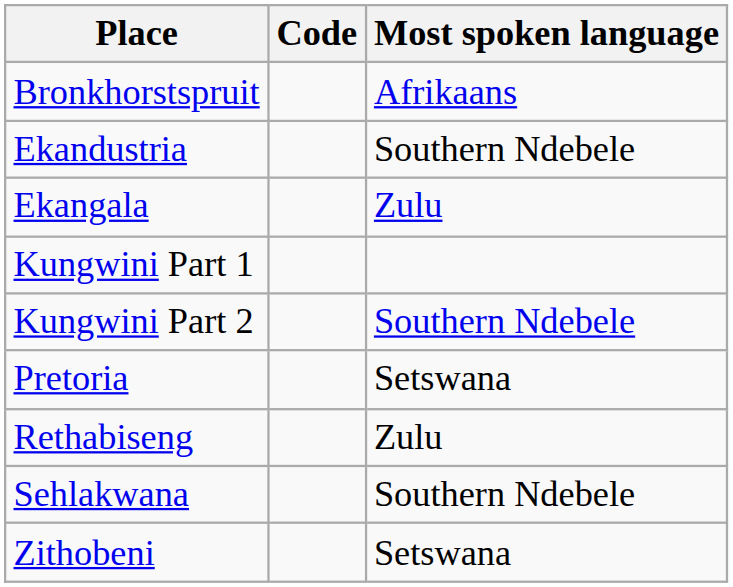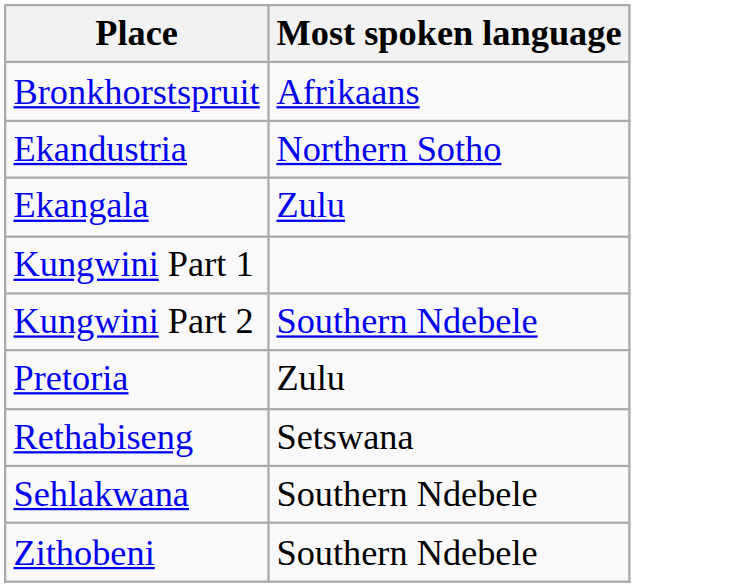 <table class="wikitable sortable" border="1">
 <tr>
 <th>Place</th>
-<th>Code</th>
 <th>Most spoken language</th>
 </tr>
 <tr>
 <td><a href='#'>Bronkhorstspruit</a></td>
-<td></td>
 <td><a href='#'>Afrikaans</a></td>
 </tr>
 <tr>
 <td><a href='#'>Ekandustria</a></td>
-<td></td>
-<td>Southern Ndebele</td>
+<td><a href='#'>Northern Sotho</a></td>
 </tr>
 <tr>
 <td><a href='#'>Ekangala</a></td>
-<td></td>
 <td><a href='#'>Zulu</a></td>
 </tr>
 <tr>
 <td><a href='#'>Kungwini</a> Part 1</td>
 <td></td>
-<td></td>
 </tr>
 <tr>
 <td><a href='#'>Kungwini</a> Part 2</td>
-<td></td>
 <td><a href='#'>Southern Ndebele</a></td>
 </tr>
 <tr>
 <td><a href='#'>Pretoria</a></td>
-<td></td>
+<td>Zulu</td>
+</tr>
+<tr>
+<td><a href='#'>Rethabiseng</a></td>
 <td>Setswana</td>
 </tr>
 <tr>
-<td><a href='#'>Rethabiseng</a></td>
-<td></td>
-<td>Zulu</td>
-</tr>
-<tr>
 <td><a href='#'>Sehlakwana</a></td>
-<td></td>
 <td>Southern Ndebele</td>
 </tr>
 <tr>
 <td><a href='#'>Zithobeni</a></td>
-<td></td>
-<td>Setswana</td>
+<td>Southern Ndebele</td>
 </tr>
 </table>
